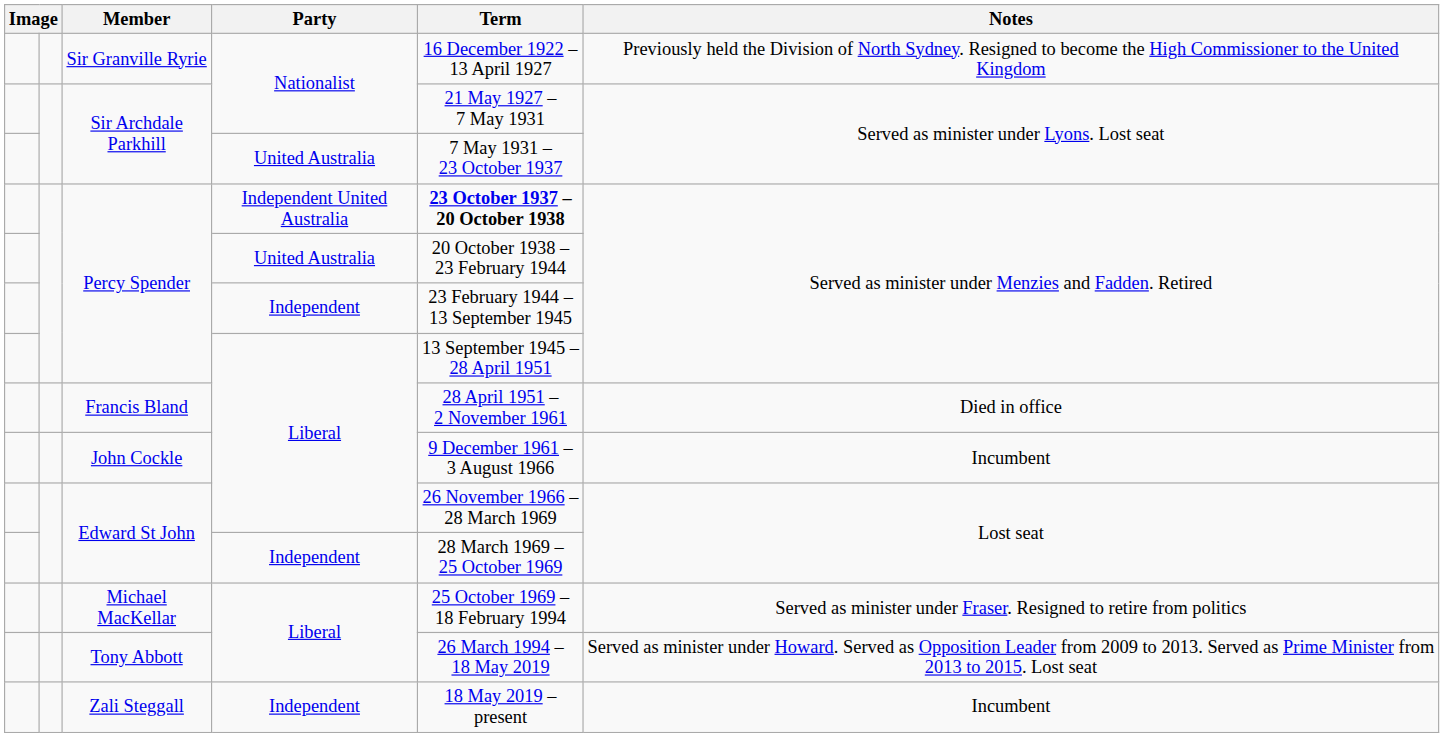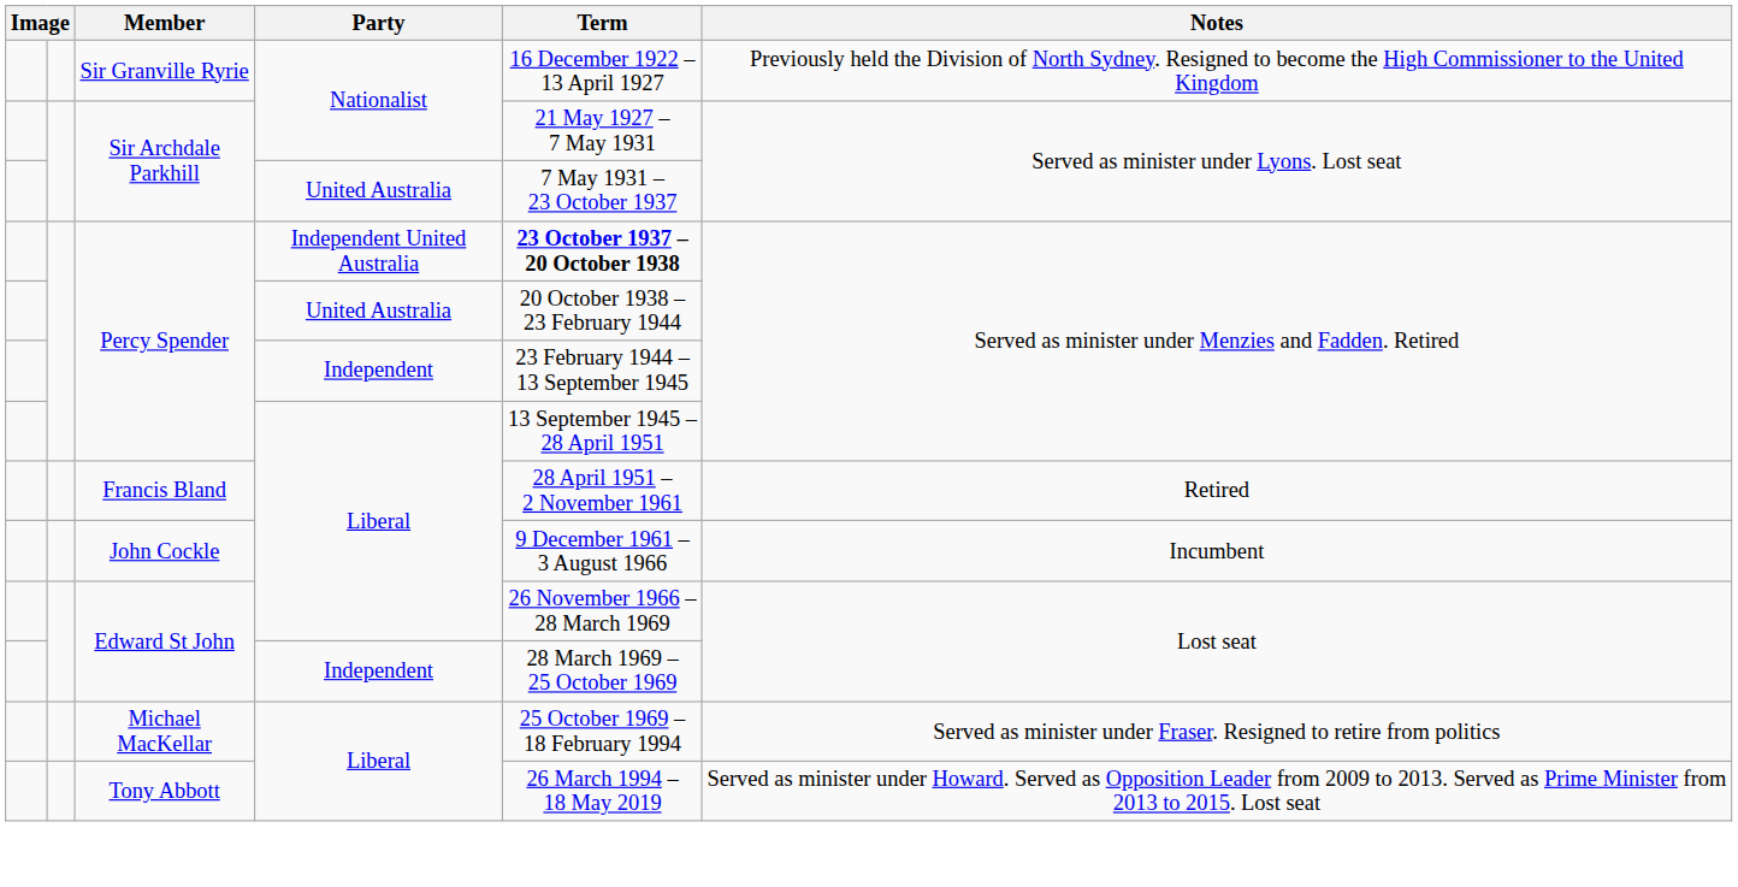 <table class=wikitable style="text-align:center">
 <tr>
 <th colspan=2>Image</th>
 <th>Member</th>
 <th>Party</th>
 <th>Term</th>
 <th>Notes</th>
 </tr>
 <tr>
 <td> </td>
 <td></td>
 <td><a href='#'>Sir Granville Ryrie</a><br></td>
 <td rowspan="2"><a href='#'>Nationalist</a></td>
 <td nowrap><a href='#'>16 December 1922</a> –<br>13 April 1927</td>
 <td>Previously held the Division of <a href='#'>North Sydney</a>. Resigned to become the <a href='#'>High Commissioner to the United Kingdom</a></td>
 </tr>
 <tr>
 <td> </td>
 <td rowspan=2></td>
 <td rowspan=2><a href='#'>Sir Archdale Parkhill</a><br></td>
 <td nowrap><a href='#'>21 May 1927</a> –<br>7 May 1931</td>
 <td rowspan=2>Served as minister under <a href='#'>Lyons</a>. Lost seat</td>
 </tr>
 <tr>
 <td> </td>
 <td nowrap><a href='#'>United Australia</a></td>
 <td nowrap>7 May 1931 –<br><a href='#'>23 October 1937</a></td>
 </tr>
 <tr>
 <td> </td>
 <td rowspan=4></td>
 <td rowspan=4><a href='#'>Percy Spender</a><br></td>
 <td><a href='#'>Independent United Australia</a></td>
 <td nowrap><strong><a href='#'>23 October 1937</a> –<br>20 October 1938</strong></td>
 <td rowspan=4>Served as minister under <a href='#'>Menzies</a> and <a href='#'>Fadden</a>. Retired</td>
 </tr>
 <tr>
 <td> </td>
 <td nowrap><a href='#'>United Australia</a></td>
 <td nowrap>20 October 1938 –<br>23 February 1944</td>
 </tr>
 <tr>
 <td> </td>
 <td nowrap><a href='#'>Independent</a></td>
 <td nowrap>23 February 1944 –<br>13 September 1945</td>
 </tr>
 <tr>
 <td> </td>
 <td rowspan="4"><a href='#'>Liberal</a></td>
 <td nowrap>13 September 1945 –<br><a href='#'>28 April 1951</a></td>
 </tr>
 <tr>
 <td> </td>
 <td></td>
 <td><a href='#'>Francis Bland</a><br></td>
 <td nowrap><a href='#'>28 April 1951</a> –<br><a href='#'>2 November 1961</a></td>
-<td>Died in office</td>
+<td>Retired</td>
 </tr>
 <tr>
 <td> </td>
 <td></td>
 <td><a href='#'>John Cockle</a><br></td>
 <td nowrap><a href='#'>9 December 1961</a> –<br>3 August 1966</td>
 <td>Incumbent</td>
 </tr>
 <tr>
 <td> </td>
 <td rowspan=2></td>
 <td rowspan=2><a href='#'>Edward St John</a><br></td>
 <td nowrap><a href='#'>26 November 1966</a> –<br>28 March 1969</td>
 <td rowspan=2>Lost seat</td>
 </tr>
 <tr>
 <td> </td>
 <td nowrap><a href='#'>Independent</a></td>
 <td nowrap>28 March 1969 –<br><a href='#'>25 October 1969</a></td>
 </tr>
 <tr>
 <td> </td>
 <td></td>
 <td><a href='#'>Michael MacKellar</a><br></td>
 <td rowspan="2"><a href='#'>Liberal</a></td>
 <td nowrap><a href='#'>25 October 1969</a> –<br>18 February 1994</td>
 <td>Served as minister under <a href='#'>Fraser</a>. Resigned to retire from politics</td>
 </tr>
 <tr>
 <td> </td>
 <td></td>
 <td><a href='#'>Tony Abbott</a><br></td>
 <td nowrap><a href='#'>26 March 1994</a> –<br><a href='#'>18 May 2019</a></td>
 <td>Served as minister under <a href='#'>Howard</a>. Served as <a href='#'>Opposition Leader</a> from 2009 to 2013. Served as <a href='#'>Prime Minister</a> from <a href='#'>2013 to 2015</a>. Lost seat</td>
 </tr>
-<tr>
-<td> </td>
-<td></td>
-<td><a href='#'>Zali Steggall</a><br></td>
-<td><a href='#'>Independent</a></td>
-<td nowrap><a href='#'>18 May 2019</a> –<br>present</td>
-<td>Incumbent</td>
-</tr>
 </table>
